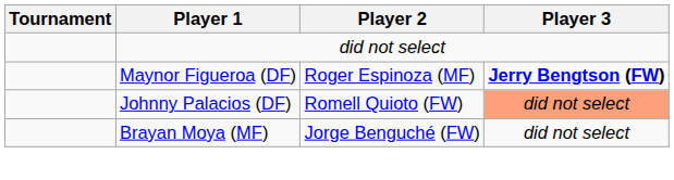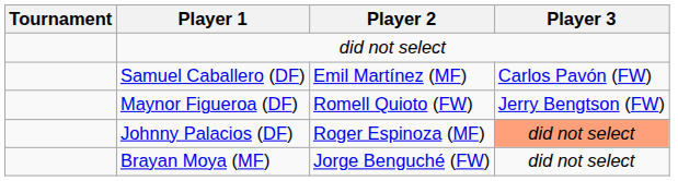 <table class="wikitable">
 <tr>
 <th>Tournament</th>
 <th>Player 1</th>
 <th>Player 2</th>
 <th>Player 3</th>
 </tr>
 <tr>
 <td></td>
 <td colspan="3" align="center"><em>did not select</em></td>
 </tr>
 <tr>
 <td></td>
+<td><a href='#'>Samuel Caballero</a> (<a href='#'>DF</a>)</td>
+<td><a href='#'>Emil Martínez</a> (<a href='#'>MF</a>)</td>
+<td><a href='#'>Carlos Pavón</a> (<a href='#'>FW</a>)</td>
+</tr>
+<tr>
+<td></td>
 <td><a href='#'>Maynor Figueroa</a> (<a href='#'>DF</a>)</td>
-<td><a href='#'>Roger Espinoza</a> (<a href='#'>MF</a>)</td>
-<td><strong><a href='#'>Jerry Bengtson</a> (<a href='#'>FW</a>)</strong></td>
+<td><a href='#'>Romell Quioto</a> (<a href='#'>FW</a>)</td>
+<td><a href='#'>Jerry Bengtson</a> (<a href='#'>FW</a>)</td>
 </tr>
 <tr>
 <td></td>
 <td><a href='#'>Johnny Palacios</a> (<a href='#'>DF</a>)</td>
-<td><a href='#'>Romell Quioto</a> (<a href='#'>FW</a>)</td>
+<td><a href='#'>Roger Espinoza</a> (<a href='#'>MF</a>)</td>
 <td align="center" style="background: lightsalmon;"><em>did not select</em></td>
 </tr>
 <tr>
 <td></td>
 <td><a href='#'>Brayan Moya</a> (<a href='#'>MF</a>)</td>
 <td><a href='#'>Jorge Benguché</a> (<a href='#'>FW</a>)</td>
 <td align="center"><em>did not select</em></td>
 </tr>
 </table>
